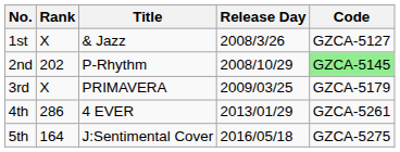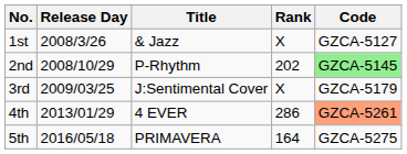 <table class=wikitable style="font-size:small">
 <tr>
 <th>No.</th>
+<th>Release Day</th>
+<th>Title</th>
 <th>Rank</th>
-<th>Title</th>
-<th>Release Day</th>
 <th>Code</th>
 </tr>
 <tr>
 <td>1st</td>
+<td>2008/3/26</td>
+<td>& Jazz</td>
 <td>X</td>
-<td>& Jazz</td>
-<td>2008/3/26</td>
 <td>GZCA-5127</td>
 </tr>
 <tr>
 <td>2nd</td>
+<td>2008/10/29</td>
+<td>P-Rhythm</td>
 <td>202</td>
-<td>P-Rhythm</td>
-<td>2008/10/29</td>
 <td style="background: lightgreen;">GZCA-5145</td>
 </tr>
 <tr>
 <td>3rd</td>
+<td>2009/03/25</td>
+<td>J:Sentimental Cover</td>
 <td>X</td>
-<td>PRIMAVERA</td>
-<td>2009/03/25</td>
 <td>GZCA-5179</td>
 </tr>
 <tr>
 <td>4th</td>
+<td>2013/01/29</td>
+<td>4 EVER</td>
 <td>286</td>
-<td>4 EVER</td>
-<td>2013/01/29</td>
-<td>GZCA-5261</td>
+<td style="background: lightsalmon;">GZCA-5261</td>
 </tr>
 <tr>
 <td>5th</td>
+<td>2016/05/18</td>
+<td>PRIMAVERA</td>
 <td>164</td>
-<td>J:Sentimental Cover</td>
-<td>2016/05/18</td>
 <td>GZCA-5275</td>
 </tr>
 </table>
